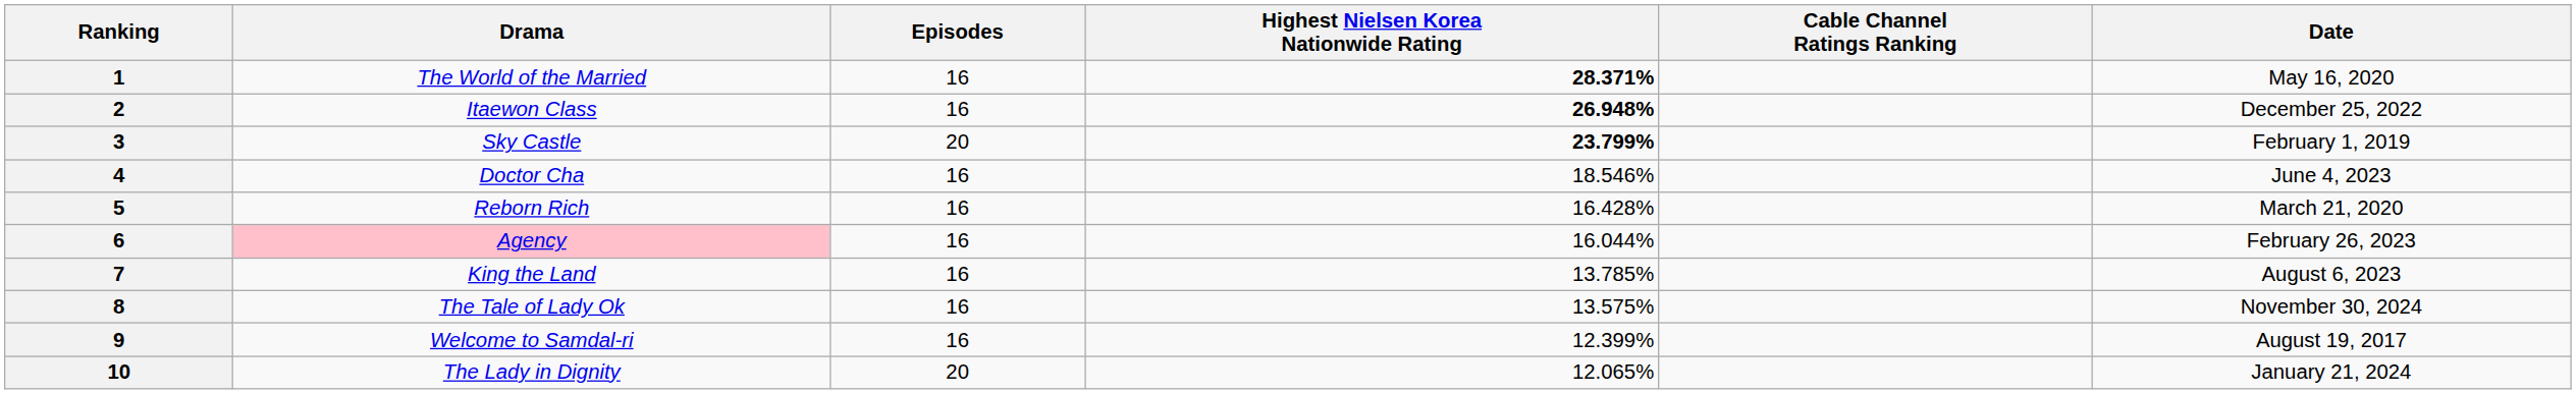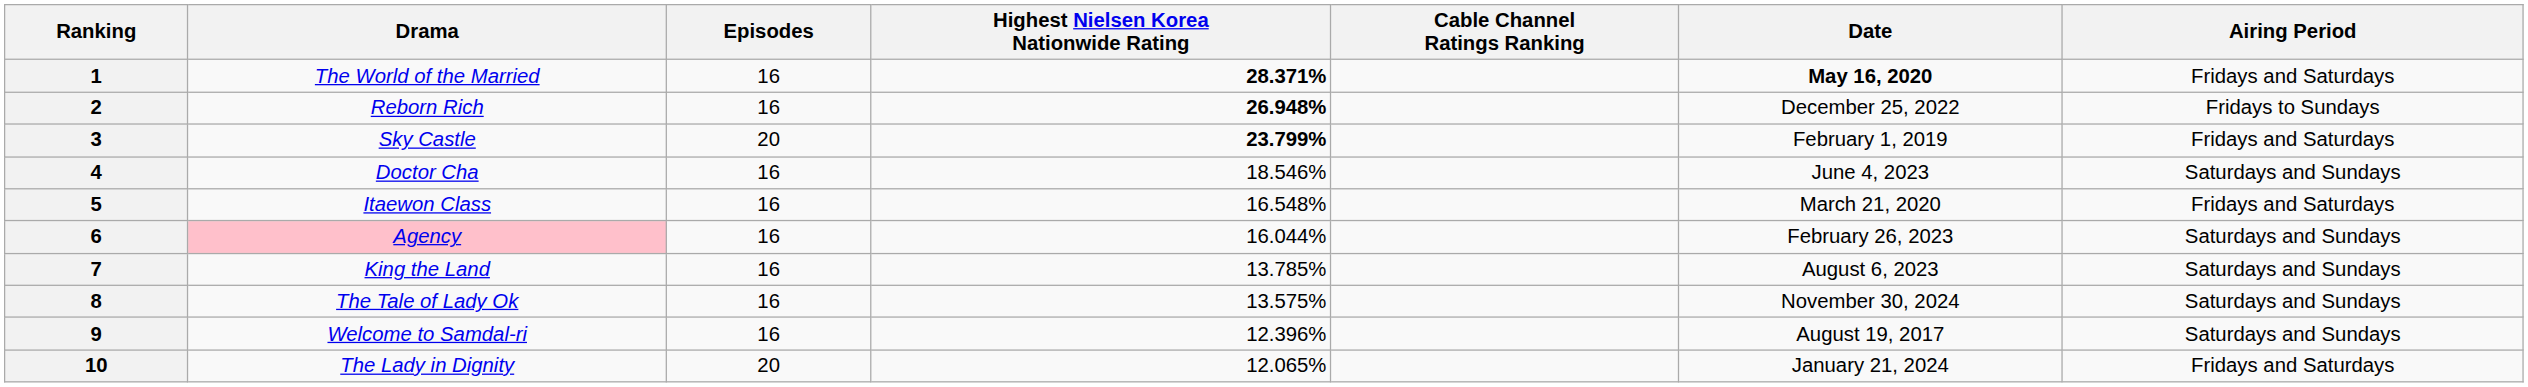 <table class="wikitable" width="100%" style="text-align:center">
 <tr>
 <th>Ranking</th>
 <th>Drama</th>
 <th>Episodes</th>
 <th>Highest <a href='#'>Nielsen Korea</a><br>Nationwide Rating</th>
 <th>Cable Channel<br> Ratings Ranking</th>
 <th>Date</th>
+<th>Airing Period</th>
 </tr>
 <tr>
 <th>1</th>
 <td><em><a href='#'>The World of the Married</a></em></td>
 <td>16</td>
 <td align="right"><strong>28.371%</strong> </td>
 <td></td>
-<td>May 16, 2020</td>
+<td><strong>May 16, 2020</strong></td>
+<td>Fridays and Saturdays</td>
 </tr>
 <tr>
 <th>2</th>
-<td><em><a href='#'>Itaewon Class</a></em></td>
+<td><em><a href='#'>Reborn Rich</a></em></td>
 <td>16</td>
 <td align="right"><strong>26.948%</strong> </td>
 <td></td>
 <td>December 25, 2022</td>
+<td>Fridays to Sundays</td>
 </tr>
 <tr>
 <th>3</th>
 <td><em><a href='#'>Sky Castle</a></em></td>
 <td>20</td>
 <td align="right"><strong>23.799%</strong></td>
 <td></td>
 <td>February 1, 2019</td>
+<td>Fridays and Saturdays</td>
 </tr>
 <tr>
 <th>4</th>
 <td><em><a href='#'>Doctor Cha</a></em></td>
 <td>16</td>
 <td align="right">18.546%</td>
 <td></td>
 <td>June 4, 2023</td>
+<td>Saturdays and Sundays</td>
 </tr>
 <tr>
 <th>5</th>
-<td><em><a href='#'>Reborn Rich</a></em></td>
+<td><em><a href='#'>Itaewon Class</a></em></td>
 <td>16</td>
-<td align="right">16.428%</td>
+<td align="right">16.548%</td>
 <td></td>
 <td>March 21, 2020</td>
+<td>Fridays and Saturdays</td>
 </tr>
 <tr>
 <th>6</th>
 <td style="background: pink;"><em><a href='#'>Agency</a></em></td>
 <td>16</td>
 <td align="right">16.044%</td>
 <td></td>
 <td>February 26, 2023</td>
+<td>Saturdays and Sundays</td>
 </tr>
 <tr>
 <th>7</th>
 <td><em><a href='#'>King the Land</a></em></td>
 <td>16</td>
 <td align="right">13.785%</td>
 <td></td>
 <td>August 6, 2023</td>
+<td>Saturdays and Sundays</td>
 </tr>
 <tr>
 <th>8</th>
 <td><em><a href='#'>The Tale of Lady Ok</a></em></td>
 <td>16</td>
 <td align="right">13.575%</td>
 <td></td>
 <td>November 30, 2024</td>
+<td>Saturdays and Sundays</td>
 </tr>
 <tr>
 <th>9</th>
 <td><em><a href='#'>Welcome to Samdal-ri</a></em></td>
 <td>16</td>
-<td align="right">12.399%</td>
+<td align="right">12.396%</td>
 <td></td>
 <td>August 19, 2017</td>
+<td>Saturdays and Sundays</td>
 </tr>
 <tr>
 <th>10</th>
 <td><em><a href='#'>The Lady in Dignity</a></em></td>
 <td>20</td>
 <td align="right">12.065%</td>
 <td></td>
 <td>January 21, 2024</td>
+<td>Fridays and Saturdays</td>
 </tr>
 </table>
